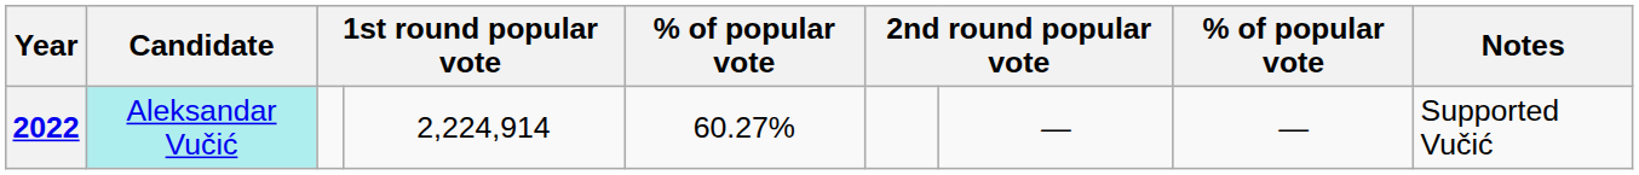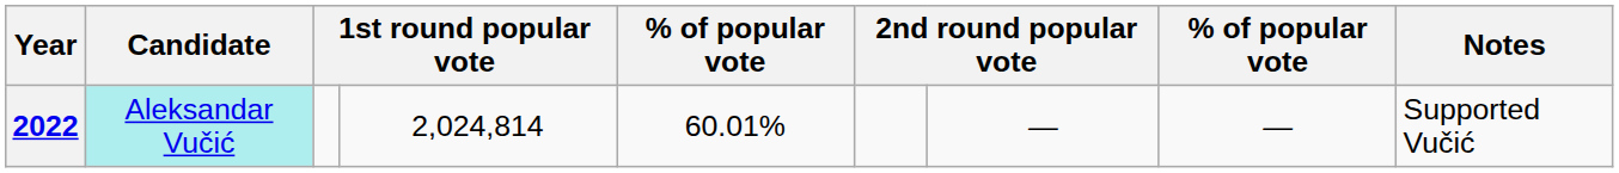 <table class="wikitable" style="text-align:center">
 <tr>
 <th>Year</th>
 <th>Candidate</th>
 <th colspan="2">1st round popular vote</th>
 <th>% of popular vote</th>
 <th colspan="2">2nd round popular vote</th>
 <th>% of popular vote</th>
 <th>Notes</th>
 </tr>
 <tr>
 <th><a href='#'>2022</a></th>
 <td style="background: paleturquoise;"><a href='#'>Aleksandar Vučić</a></td>
 <td></td>
-<td>2,224,914</td>
-<td>60.27%</td>
+<td>2,024,814</td>
+<td>60.01%</td>
 <td></td>
 <td><em>—</em></td>
 <td><em>—</em></td>
 <td style="text-align: left">Supported Vučić</td>
 </tr>
 </table>
